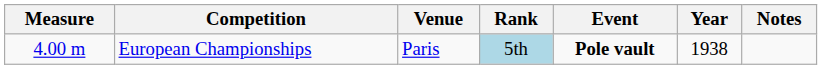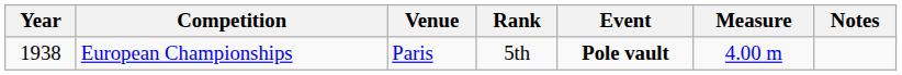 <table class="wikitable" width=55% style="font-size:100%; text-align:center;">
 <tr>
-<th>Measure</th>
+<th>Year</th>
 <th>Competition</th>
 <th>Venue</th>
 <th>Rank</th>
 <th>Event</th>
-<th>Year</th>
+<th>Measure</th>
 <th>Notes</th>
 </tr>
 <tr>
-<td><a href='#'>4.00 m</a></td>
+<td rowspan=1>1938</td>
 <td rowspan=1 align=left><a href='#'>European Championships</a></td>
 <td rowspan=1 align=left> <a href='#'>Paris</a></td>
-<td style="background: lightblue;">5th</td>
+<td>5th</td>
 <td><strong>Pole vault</strong></td>
-<td rowspan=1>1938</td>
+<td><a href='#'>4.00 m</a></td>
 <td></td>
 </tr>
 </table>
